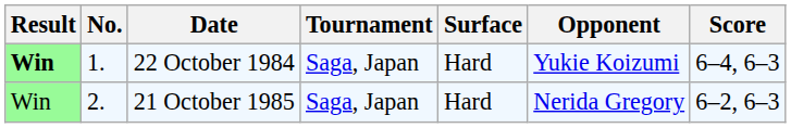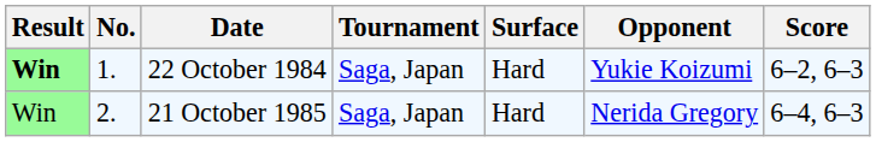 <table class="sortable wikitable" style=font-size:97%>
 <tr>
 <th>Result</th>
 <th>No.</th>
 <th>Date</th>
 <th>Tournament</th>
 <th>Surface</th>
 <th>Opponent</th>
 <th>Score</th>
 </tr>
 <tr bgcolor="#f0f8ff">
 <td style="background:#98fb98;"><strong>Win</strong></td>
 <td>1.</td>
 <td>22 October 1984</td>
 <td><a href='#'>Saga</a>, Japan</td>
 <td>Hard</td>
 <td> <a href='#'>Yukie Koizumi</a></td>
-<td>6–4, 6–3</td>
+<td>6–2, 6–3</td>
 </tr>
 <tr bgcolor="#f0f8ff">
 <td style="background:#98fb98;">Win</td>
 <td>2.</td>
 <td>21 October 1985</td>
 <td><a href='#'>Saga</a>, Japan</td>
 <td>Hard</td>
 <td> <a href='#'>Nerida Gregory</a></td>
-<td>6–2, 6–3</td>
+<td>6–4, 6–3</td>
 </tr>
 </table>
